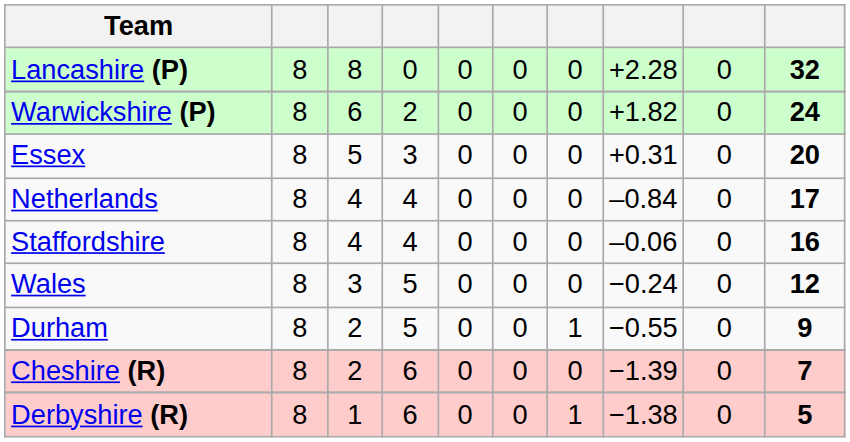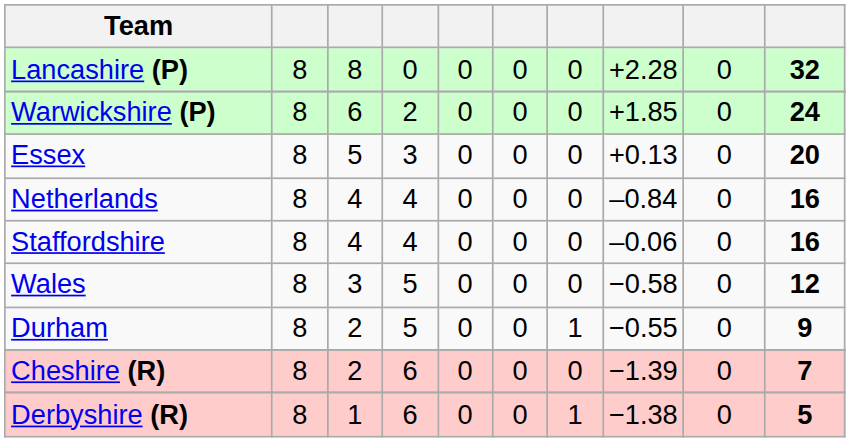 <table class="wikitable" style="text-align:center">
 <tr>
 <th width="150">Team</th>
 <th width="25"></th>
 <th width="25"></th>
 <th width="25"></th>
 <th width="25"></th>
 <th width="25"></th>
 <th width="25"></th>
 <th width="40"></th>
 <th width="40"></th>
 <th width="40"></th>
 </tr>
 <tr style="background:#cfc">
 <td style="text-align:left"><a href='#'>Lancashire</a> <strong>(P)</strong></td>
 <td>8</td>
 <td>8</td>
 <td>0</td>
 <td>0</td>
 <td>0</td>
 <td>0</td>
 <td>+2.28</td>
 <td>0</td>
 <td><strong>32</strong></td>
 </tr>
 <tr>
 </tr>
 <tr style="background:#cfc">
 <td style="text-align:left"><a href='#'>Warwickshire</a> <strong>(P)</strong></td>
 <td>8</td>
 <td>6</td>
 <td>2</td>
 <td>0</td>
 <td>0</td>
 <td>0</td>
-<td>+1.82</td>
+<td>+1.85</td>
 <td>0</td>
 <td><strong>24</strong></td>
 </tr>
 <tr>
 <td style="text-align:left"><a href='#'>Essex</a></td>
 <td>8</td>
 <td>5</td>
 <td>3</td>
 <td>0</td>
 <td>0</td>
 <td>0</td>
-<td>+0.31</td>
+<td>+0.13</td>
 <td>0</td>
 <td><strong>20</strong></td>
 </tr>
 <tr>
 <td style="text-align:left"><a href='#'>Netherlands</a></td>
 <td>8</td>
 <td>4</td>
 <td>4</td>
 <td>0</td>
 <td>0</td>
 <td>0</td>
 <td>–0.84</td>
 <td>0</td>
-<td><strong>17</strong></td>
+<td><strong>16</strong></td>
 </tr>
 <tr>
 <td style="text-align:left"><a href='#'>Staffordshire</a></td>
 <td>8</td>
 <td>4</td>
 <td>4</td>
 <td>0</td>
 <td>0</td>
 <td>0</td>
 <td>–0.06</td>
 <td>0</td>
 <td><strong>16</strong></td>
 </tr>
 <tr>
 <td style="text-align:left"><a href='#'>Wales</a></td>
 <td>8</td>
 <td>3</td>
 <td>5</td>
 <td>0</td>
 <td>0</td>
 <td>0</td>
-<td>−0.24</td>
+<td>−0.58</td>
 <td>0</td>
 <td><strong>12</strong></td>
 </tr>
 <tr>
 <td style="text-align:left"><a href='#'>Durham</a></td>
 <td>8</td>
 <td>2</td>
 <td>5</td>
 <td>0</td>
 <td>0</td>
 <td>1</td>
 <td>−0.55</td>
 <td>0</td>
 <td><strong>9</strong></td>
 </tr>
 <tr>
 </tr>
 <tr style="background:#ffcccc">
 <td style="text-align:left"><a href='#'>Cheshire</a> <strong>(R)</strong></td>
 <td>8</td>
 <td>2</td>
 <td>6</td>
 <td>0</td>
 <td>0</td>
 <td>0</td>
 <td>−1.39</td>
 <td>0</td>
 <td><strong>7</strong></td>
 </tr>
 <tr>
 </tr>
 <tr style="background:#ffcccc">
 <td style="text-align:left"><a href='#'>Derbyshire</a> <strong>(R)</strong></td>
 <td>8</td>
 <td>1</td>
 <td>6</td>
 <td>0</td>
 <td>0</td>
 <td>1</td>
 <td>−1.38</td>
 <td>0</td>
 <td><strong>5</strong></td>
 </tr>
 </table>
